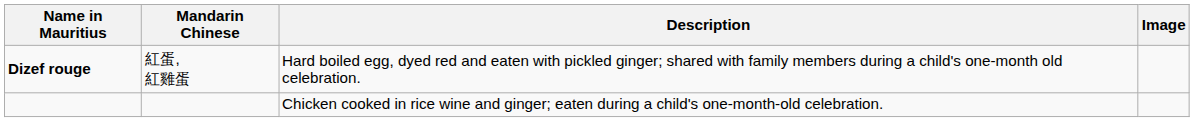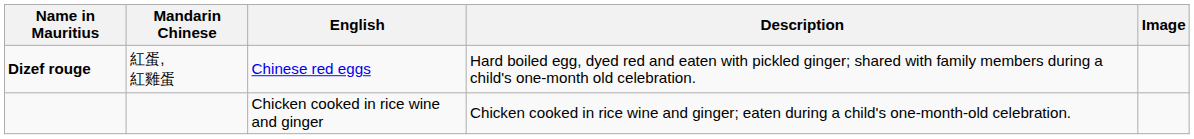 <table class="wikitable sortable">
 <tr>
 <th>Name in Mauritius</th>
 <th>Mandarin Chinese</th>
+<th>English</th>
 <th>Description</th>
 <th>Image</th>
 </tr>
 <tr>
 <td><strong>Dizef rouge</strong></td>
 <td>紅蛋,<br>紅雞蛋</td>
+<td><a href='#'>Chinese red eggs</a></td>
 <td>Hard boiled egg, dyed red and eaten with pickled ginger; shared with family members during a child's one-month old celebration.<strong></strong></td>
 <td></td>
 </tr>
 <tr>
 <td></td>
 <td></td>
+<td>Chicken cooked in rice wine and ginger</td>
 <td>Chicken cooked in rice wine and ginger; eaten during a child's one-month-old celebration.<strong></strong></td>
 <td></td>
 </tr>
 </table>
